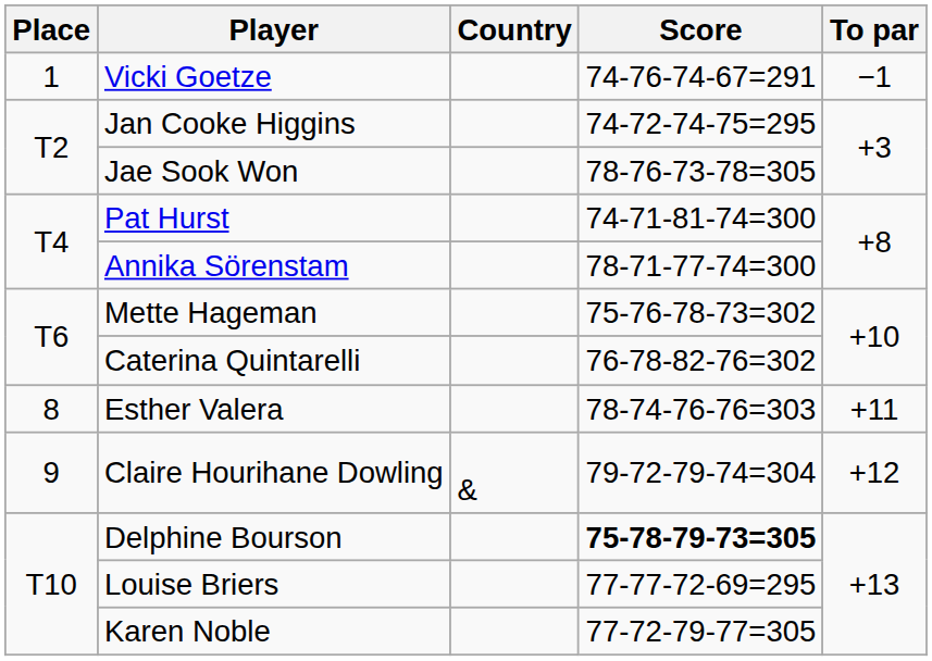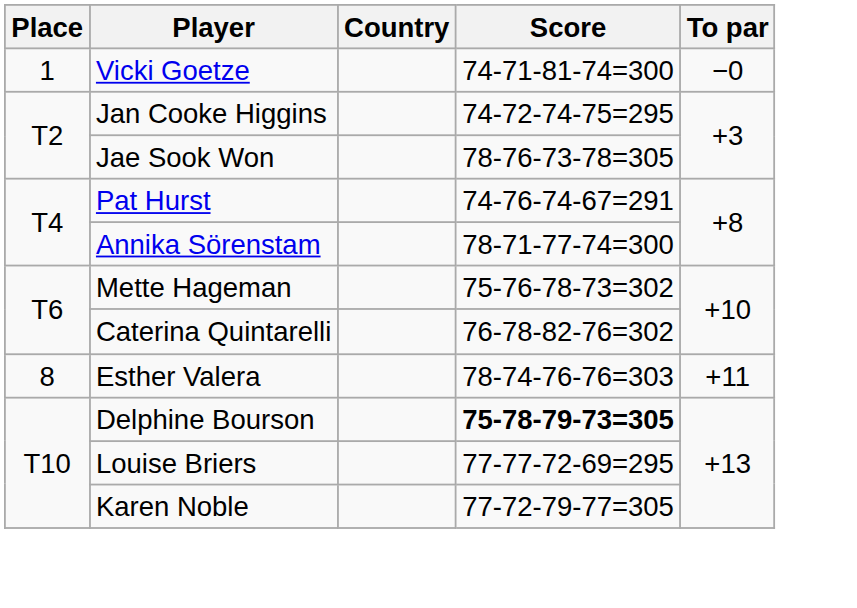 <table class="wikitable" style="font-size:95%;">
 <tr>
 <th>Place</th>
 <th>Player</th>
 <th>Country</th>
 <th>Score</th>
 <th>To par</th>
 </tr>
 <tr>
 <td align=center>1</td>
 <td><a href='#'>Vicki Goetze</a></td>
 <td></td>
-<td>74-76-74-67=291</td>
-<td align=center>−1</td>
+<td>74-71-81-74=300</td>
+<td align=center>−0</td>
 </tr>
 <tr>
 <td rowspan=2 align=center>T2</td>
 <td>Jan Cooke Higgins</td>
 <td></td>
 <td>74-72-74-75=295</td>
 <td rowspan=2 align=center>+3</td>
 </tr>
 <tr>
 <td>Jae Sook Won</td>
 <td></td>
 <td>78-76-73-78=305</td>
 </tr>
 <tr>
 <td rowspan=2 align=center>T4</td>
 <td><a href='#'>Pat Hurst</a></td>
 <td></td>
-<td>74-71-81-74=300</td>
+<td>74-76-74-67=291</td>
 <td rowspan=2 align=center>+8</td>
 </tr>
 <tr>
 <td><a href='#'>Annika Sörenstam</a></td>
 <td></td>
 <td>78-71-77-74=300</td>
 </tr>
 <tr>
 <td rowspan=2 align=center>T6</td>
 <td>Mette Hageman</td>
 <td></td>
 <td>75-76-78-73=302</td>
 <td rowspan=2 align=center>+10</td>
 </tr>
 <tr>
 <td>Caterina Quintarelli</td>
 <td></td>
 <td>76-78-82-76=302</td>
 </tr>
 <tr>
 <td align=center>8</td>
 <td>Esther Valera</td>
 <td></td>
 <td>78-74-76-76=303</td>
 <td align=center>+11</td>
 </tr>
 <tr>
-<td align=center>9</td>
-<td>Claire Hourihane Dowling</td>
-<td><br>& </td>
-<td>79-72-79-74=304</td>
-<td align="center">+12</td>
-</tr>
-<tr>
 <td rowspan=3 align=center>T10</td>
 <td>Delphine Bourson</td>
 <td></td>
 <td><strong>75-78-79-73=305</strong></td>
 <td rowspan=3 align=center>+13</td>
 </tr>
 <tr>
 <td>Louise Briers</td>
 <td></td>
 <td>77-77-72-69=295</td>
 </tr>
 <tr>
 <td>Karen Noble</td>
 <td></td>
 <td>77-72-79-77=305</td>
 </tr>
 </table>
